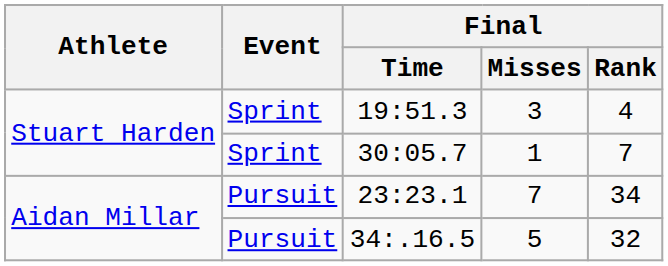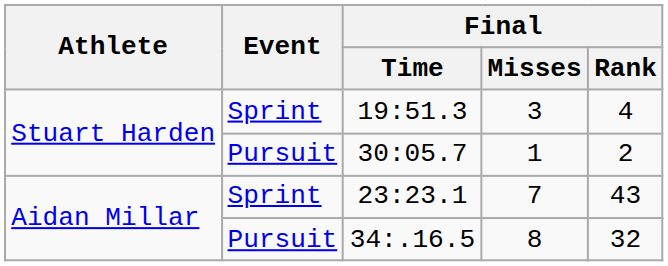 <table class="wikitable">
 <tr>
 <th rowspan=2>Athlete</th>
 <th rowspan=2>Event</th>
 <th colspan=3>Final</th>
 </tr>
 <tr>
 <th>Time</th>
 <th>Misses</th>
 <th>Rank</th>
 </tr>
 <tr>
 <td rowspan=2><a href='#'>Stuart Harden</a></td>
 <td><a href='#'>Sprint</a></td>
 <td align="center">19:51.3</td>
 <td align="center">3</td>
 <td align="center">4</td>
 </tr>
 <tr>
-<td><a href='#'>Sprint</a></td>
+<td><a href='#'>Pursuit</a></td>
 <td align="center">30:05.7</td>
 <td align="center">1</td>
-<td align="center">7</td>
+<td align="center">2</td>
 </tr>
 <tr>
 <td rowspan=2><a href='#'>Aidan Millar</a></td>
-<td><a href='#'>Pursuit</a></td>
+<td><a href='#'>Sprint</a></td>
 <td align="center">23:23.1</td>
 <td align="center">7</td>
-<td align="center">34</td>
+<td align="center">43</td>
 </tr>
 <tr>
 <td><a href='#'>Pursuit</a></td>
 <td align="center">34:.16.5</td>
-<td align="center">5</td>
+<td align="center">8</td>
 <td align="center">32</td>
 </tr>
 </table>
